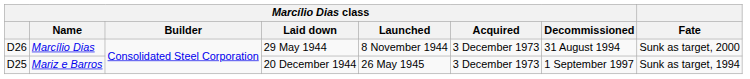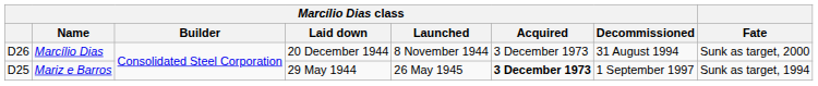 <table class="wikitable">
 <tr>
 <th colspan="7"><strong><em>Marcílio Dias</em></strong> class</th>
 <th></th>
 </tr>
 <tr>
 <th></th>
 <th>Name</th>
 <th>Builder</th>
 <th>Laid down</th>
 <th>Launched</th>
 <th>Acquired</th>
 <th>Decommissioned</th>
 <th>Fate</th>
 </tr>
 <tr>
 <td>D26</td>
 <td><em><a href='#'>Marcílio Dias</a></em></td>
 <td rowspan="2" align="center"><a href='#'>Consolidated Steel Corporation</a></td>
-<td>29 May 1944</td>
+<td>20 December 1944</td>
 <td>8 November 1944</td>
 <td>3 December 1973</td>
 <td>31 August 1994</td>
 <td>Sunk as target, 2000</td>
 </tr>
 <tr>
 <td>D25</td>
 <td><em><a href='#'>Mariz e Barros</a></em></td>
-<td>20 December 1944</td>
+<td>29 May 1944</td>
 <td>26 May 1945</td>
-<td>3 December 1973</td>
+<td><strong>3 December 1973</strong></td>
 <td>1 September 1997</td>
 <td>Sunk as target, 1994</td>
 </tr>
 </table>
